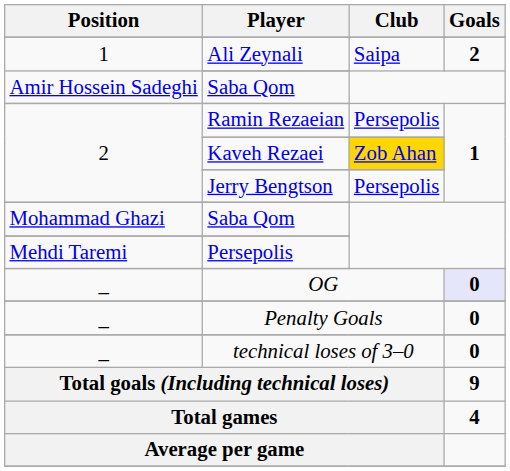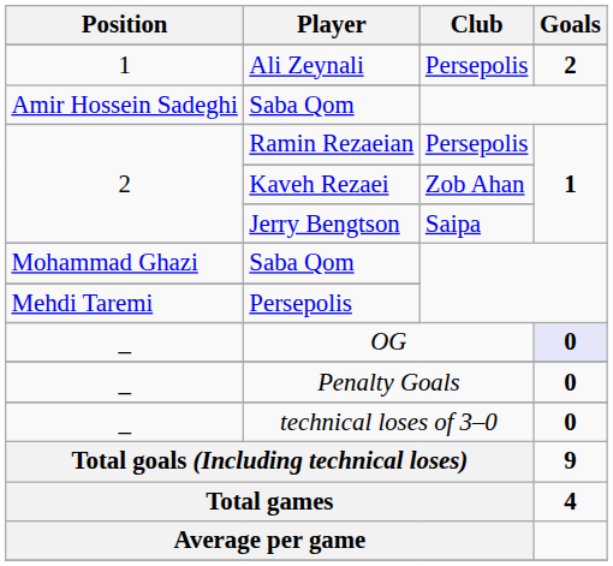 <table class="wikitable">
 <tr>
 <th>Position</th>
 <th>Player</th>
 <th>Club</th>
 <th>Goals</th>
 </tr>
 <tr>
 </tr>
 <tr align="left">
 <td rowspan=2 align="center">1</td>
 <td> <a href='#'>Ali Zeynali</a></td>
-<td> <a href='#'>Saipa</a></td>
+<td> <a href='#'>Persepolis</a></td>
 <td rowspan=2 align="center"><strong>2</strong></td>
 </tr>
 <tr>
 </tr>
 <tr align="left">
 <td> <a href='#'>Amir Hossein Sadeghi</a></td>
 <td> <a href='#'>Saba Qom</a></td>
 </tr>
 <tr>
 </tr>
 <tr align="left">
 <td rowspan=5 align="center">2</td>
 <td> <a href='#'>Ramin Rezaeian</a></td>
 <td> <a href='#'>Persepolis</a></td>
 <td rowspan=5 align="center"><strong>1</strong></td>
 </tr>
 <tr>
 </tr>
 <tr align="left">
 <td> <a href='#'>Kaveh Rezaei</a></td>
-<td style="background: gold;"> <a href='#'>Zob Ahan</a></td>
+<td> <a href='#'>Zob Ahan</a></td>
 </tr>
 <tr>
 </tr>
 <tr align="left">
 <td> <a href='#'>Jerry Bengtson</a></td>
-<td> <a href='#'>Persepolis</a></td>
+<td> <a href='#'>Saipa</a></td>
 </tr>
 <tr>
 </tr>
 <tr align="left">
 <td> <a href='#'>Mohammad Ghazi</a></td>
 <td> <a href='#'>Saba Qom</a></td>
 </tr>
 <tr>
 </tr>
 <tr align="left">
 <td> <a href='#'>Mehdi Taremi</a></td>
 <td> <a href='#'>Persepolis</a></td>
 </tr>
 <tr>
 </tr>
 <tr align="center">
 <td>_</td>
 <td colspan=2><em>OG</em></td>
 <td style="background: lavender;"><strong>0</strong></td>
 </tr>
 <tr>
 </tr>
 <tr align="center">
 <td>_</td>
 <td colspan=2><em>Penalty Goals</em></td>
 <td><strong>0</strong></td>
 </tr>
 <tr>
 </tr>
 <tr align="center">
 <td>_</td>
 <td colspan=2><em>technical loses of 3–0</em></td>
 <td><strong>0</strong></td>
 </tr>
 <tr>
 <th colspan=3 align=center><strong>Total goals</strong> <em>(Including technical loses)</em></th>
 <td align="center"><strong>9</strong></td>
 </tr>
 <tr>
 <th colspan=3 align=center><strong>Total games</strong></th>
 <td align=center><strong>4</strong></td>
 </tr>
 <tr>
 <th colspan=3 align=center><strong>Average per game</strong></th>
 <td align="center"><strong></strong></td>
 </tr>
 <tr>
 </tr>
 </table>
